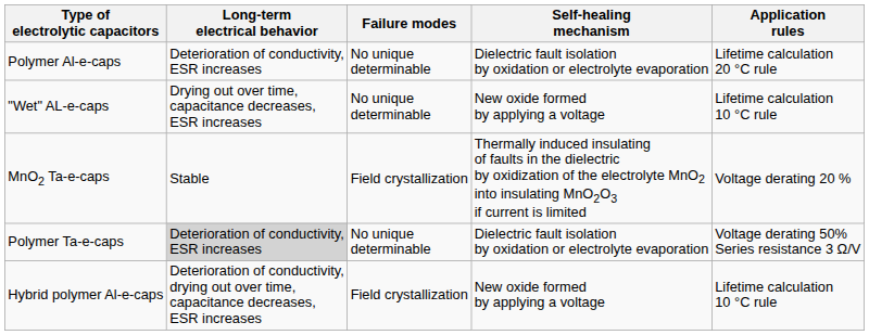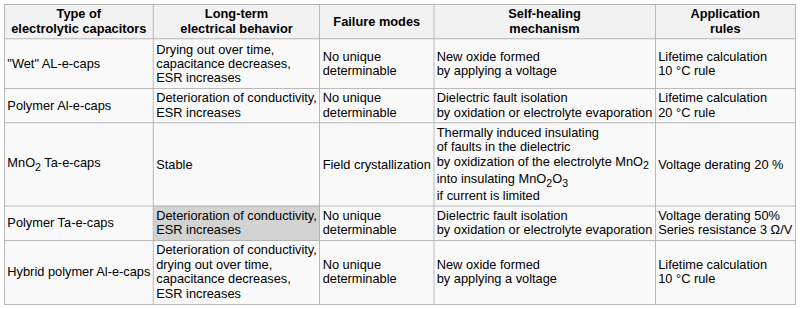 <table class="wikitable centered">
 <tr class="hintergrundfarbe6">
 <th>Type of <br>electrolytic capacitors</th>
 <th>Long-term <br>electrical  behavior</th>
 <th>Failure modes</th>
 <th>Self-healing<br> mechanism</th>
 <th>Application <br>rules</th>
 </tr>
 <tr>
+<td>"Wet" AL-e-caps</td>
+<td>Drying out over time,<br> capacitance decreases,<br>ESR increases</td>
+<td>No unique<br> determinable</td>
+<td>New oxide formed <br> by applying a voltage</td>
+<td>Lifetime calculation<br> 10 °C rule</td>
+</tr>
+<tr>
 <td>Polymer Al-e-caps</td>
 <td>Deterioration of conductivity,<br> ESR increases</td>
 <td>No unique <br>determinable</td>
 <td>Dielectric fault isolation <br> by oxidation or electrolyte evaporation</td>
 <td>Lifetime calculation<br>20 °C rule</td>
-</tr>
-<tr>
-<td>"Wet" AL-e-caps</td>
-<td>Drying out over time,<br> capacitance decreases,<br>ESR increases</td>
-<td>No unique<br> determinable</td>
-<td>New oxide formed <br> by applying a voltage</td>
-<td>Lifetime calculation<br> 10 °C rule</td>
 </tr>
 <tr>
 <td>MnO<sub>2</sub> Ta-e-caps</td>
 <td>Stable</td>
 <td>Field crystallization<br></td>
 <td>Thermally induced insulating <br>of faults in the dielectric <br>by oxidization of the electrolyte MnO<sub>2</sub><br> into insulating MnO<sub>2</sub>O<sub>3</sub> <br>if current is limited</td>
 <td>Voltage derating 20 %<br></td>
 </tr>
 <tr>
 <td>Polymer Ta-e-caps</td>
 <td style="background: lightgrey;">Deterioration of conductivity,<br> ESR increases</td>
 <td>No unique <br>determinable</td>
 <td>Dielectric fault isolation <br> by oxidation or electrolyte evaporation</td>
 <td>Voltage derating 50% <br>Series resistance 3 Ω/V<br></td>
 </tr>
 <tr>
 <td>Hybrid polymer Al-e-caps</td>
 <td>Deterioration of conductivity,<br>drying out over time,<br>capacitance decreases,<br> ESR increases</td>
-<td>Field crystallization<br></td>
+<td>No unique<br> determinable</td>
 <td>New oxide formed <br> by applying a voltage</td>
 <td>Lifetime calculation<br>10 °C rule</td>
 </tr>
 </table>
